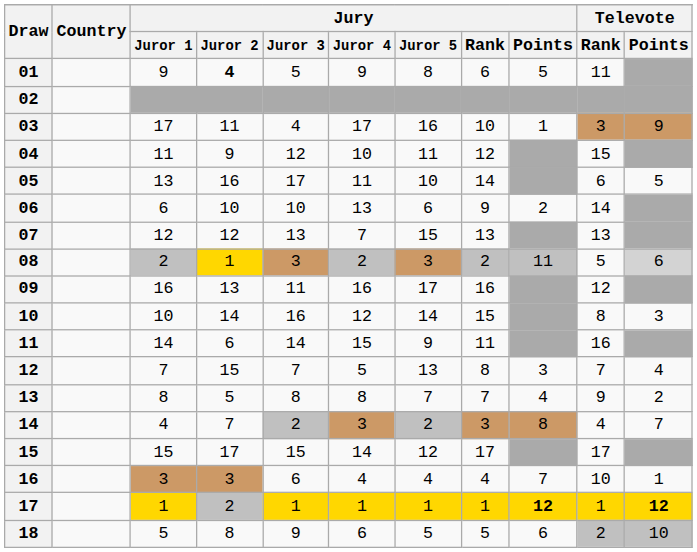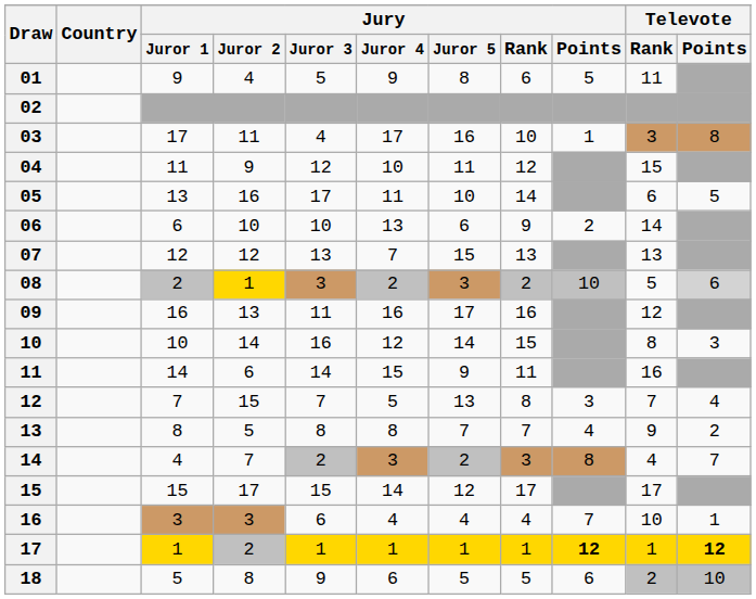 <table class="sortable wikitable collapsible plainrowheaders" style="text-align:center;">
 <tr>
 </tr>
 <tr>
 <th scope="col" rowspan="2">Draw</th>
 <th scope="col" rowspan="2">Country</th>
 <th scope="col" colspan="7">Jury</th>
 <th scope="col" colspan="2">Televote</th>
 </tr>
 <tr>
 <th scope="col"><small>Juror 1</small></th>
 <th scope="col"><small>Juror 2</small></th>
 <th scope="col"><small>Juror 3</small></th>
 <th scope="col"><small>Juror 4</small></th>
 <th scope="col"><small>Juror 5</small></th>
 <th scope="col">Rank</th>
 <th scope="col">Points</th>
 <th scope="col">Rank</th>
 <th scope="col">Points</th>
 </tr>
 <tr>
 <th scope="row" style="text-align:center;">01</th>
 <td style="text-align:left;"></td>
 <td>9</td>
-<td><strong>4</strong></td>
+<td>4</td>
 <td>5</td>
 <td>9</td>
 <td>8</td>
 <td>6</td>
 <td>5</td>
 <td>11</td>
 <td style="background:#AAAAAA;"></td>
 </tr>
 <tr class="sortbottom">
 <th scope="row" style="text-align:center;">02</th>
 <td style="text-align:left;"></td>
 <td style="background:#AAAAAA;"></td>
 <td style="background:#AAAAAA;"></td>
 <td style="background:#AAAAAA;"></td>
 <td style="background:#AAAAAA;"></td>
 <td style="background:#AAAAAA;"></td>
 <td style="background:#AAAAAA;"></td>
 <td style="background:#AAAAAA;"></td>
 <td style="background:#AAAAAA;"></td>
 <td style="background:#AAAAAA;"></td>
 </tr>
 <tr>
 <th scope="row" style="text-align:center;">03</th>
 <td style="text-align:left;"></td>
 <td>17</td>
 <td>11</td>
 <td>4</td>
 <td>17</td>
 <td>16</td>
 <td>10</td>
 <td>1</td>
 <td style="background:#CC9966;">3</td>
-<td style="background:#CC9966;">9</td>
+<td style="background:#CC9966;">8</td>
 </tr>
 <tr>
 <th scope="row" style="text-align:center;">04</th>
 <td style="text-align:left;"></td>
 <td>11</td>
 <td>9</td>
 <td>12</td>
 <td>10</td>
 <td>11</td>
 <td>12</td>
 <td style="background:#AAAAAA;"></td>
 <td>15</td>
 <td style="background:#AAAAAA;"></td>
 </tr>
 <tr>
 <th scope="row" style="text-align:center;">05</th>
 <td style="text-align:left;"></td>
 <td>13</td>
 <td>16</td>
 <td>17</td>
 <td>11</td>
 <td>10</td>
 <td>14</td>
 <td style="background:#AAAAAA;"></td>
 <td>6</td>
 <td>5</td>
 </tr>
 <tr>
 <th scope="row" style="text-align:center;">06</th>
 <td style="text-align:left;"></td>
 <td>6</td>
 <td>10</td>
 <td>10</td>
 <td>13</td>
 <td>6</td>
 <td>9</td>
 <td>2</td>
 <td>14</td>
 <td style="background:#AAAAAA;"></td>
 </tr>
 <tr>
 <th scope="row" style="text-align:center;">07</th>
 <td style="text-align:left;"></td>
 <td>12</td>
 <td>12</td>
 <td>13</td>
 <td>7</td>
 <td>15</td>
 <td>13</td>
 <td style="background:#AAAAAA;"></td>
 <td>13</td>
 <td style="background:#AAAAAA;"></td>
 </tr>
 <tr>
 <th scope="row" style="text-align:center;">08</th>
 <td style="text-align:left;"></td>
 <td style="background:silver;">2</td>
 <td style="background:gold;">1</td>
 <td style="background:#CC9966;">3</td>
 <td style="background:silver;">2</td>
 <td style="background:#CC9966;">3</td>
 <td style="background:silver;">2</td>
-<td style="background:silver;">11</td>
+<td style="background:silver;">10</td>
 <td>5</td>
 <td style="background: lightgrey;">6</td>
 </tr>
 <tr>
 <th scope="row" style="text-align:center;">09</th>
 <td style="text-align:left;"></td>
 <td>16</td>
 <td>13</td>
 <td>11</td>
 <td>16</td>
 <td>17</td>
 <td>16</td>
 <td style="background:#AAAAAA;"></td>
 <td>12</td>
 <td style="background:#AAAAAA;"></td>
 </tr>
 <tr>
 <th scope="row" style="text-align:center;">10</th>
 <td style="text-align:left;"></td>
 <td>10</td>
 <td>14</td>
 <td>16</td>
 <td>12</td>
 <td>14</td>
 <td>15</td>
 <td style="background:#AAAAAA;"></td>
 <td>8</td>
 <td>3</td>
 </tr>
 <tr>
 <th scope="row" style="text-align:center;">11</th>
 <td style="text-align:left;"></td>
 <td>14</td>
 <td>6</td>
 <td>14</td>
 <td>15</td>
 <td>9</td>
 <td>11</td>
 <td style="background:#AAAAAA;"></td>
 <td>16</td>
 <td style="background:#AAAAAA;"></td>
 </tr>
 <tr>
 <th scope="row" style="text-align:center;">12</th>
 <td style="text-align:left;"></td>
 <td>7</td>
 <td>15</td>
 <td>7</td>
 <td>5</td>
 <td>13</td>
 <td>8</td>
 <td>3</td>
 <td>7</td>
 <td>4</td>
 </tr>
 <tr>
 <th scope="row" style="text-align:center;">13</th>
 <td style="text-align:left;"></td>
 <td>8</td>
 <td>5</td>
 <td>8</td>
 <td>8</td>
 <td>7</td>
 <td>7</td>
 <td>4</td>
 <td>9</td>
 <td>2</td>
 </tr>
 <tr>
 <th scope="row" style="text-align:center;">14</th>
 <td style="text-align:left;"></td>
 <td>4</td>
 <td>7</td>
 <td style="background:silver;">2</td>
 <td style="background:#CC9966;">3</td>
 <td style="background:silver;">2</td>
 <td style="background:#CC9966;">3</td>
 <td style="background:#CC9966;">8</td>
 <td>4</td>
 <td>7</td>
 </tr>
 <tr>
 <th scope="row" style="text-align:center;">15</th>
 <td style="text-align:left;"></td>
 <td>15</td>
 <td>17</td>
 <td>15</td>
 <td>14</td>
 <td>12</td>
 <td>17</td>
 <td style="background:#AAAAAA;"></td>
 <td>17</td>
 <td style="background:#AAAAAA;"></td>
 </tr>
 <tr>
 <th scope="row" style="text-align:center;">16</th>
 <td style="text-align:left;"></td>
 <td style="background:#CC9966;">3</td>
 <td style="background:#CC9966;">3</td>
 <td>6</td>
 <td>4</td>
 <td>4</td>
 <td>4</td>
 <td>7</td>
 <td>10</td>
 <td>1</td>
 </tr>
 <tr>
 <th scope="row" style="text-align:center;">17</th>
 <td style="text-align:left;"></td>
 <td style="background:gold;">1</td>
 <td style="background:silver;">2</td>
 <td style="background:gold;">1</td>
 <td style="background:gold;">1</td>
 <td style="background:gold;">1</td>
 <td style="background:gold;">1</td>
 <td style="background:gold;"><strong>12</strong></td>
 <td style="background:gold;">1</td>
 <td style="background:gold;"><strong>12</strong></td>
 </tr>
 <tr>
 <th scope="row" style="text-align:center;">18</th>
 <td style="text-align:left;"></td>
 <td>5</td>
 <td>8</td>
 <td>9</td>
 <td>6</td>
 <td>5</td>
 <td>5</td>
 <td>6</td>
 <td style="background:silver;">2</td>
 <td style="background:silver;">10</td>
 </tr>
 </table>
